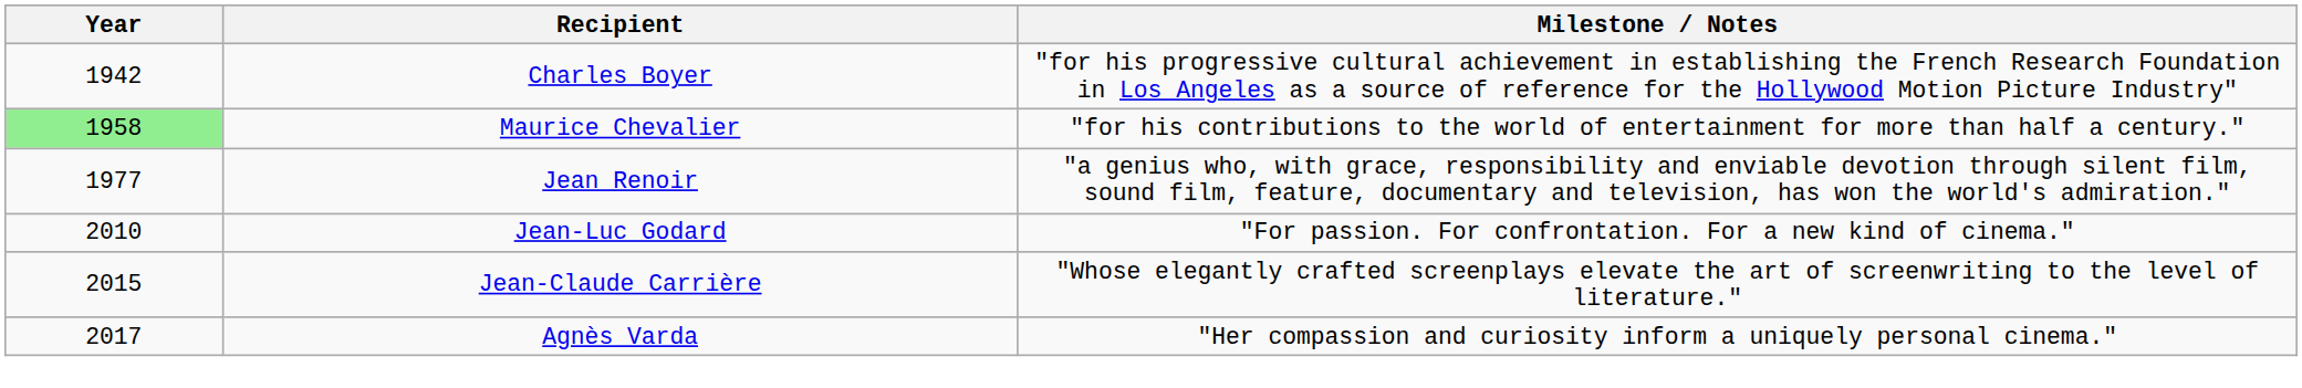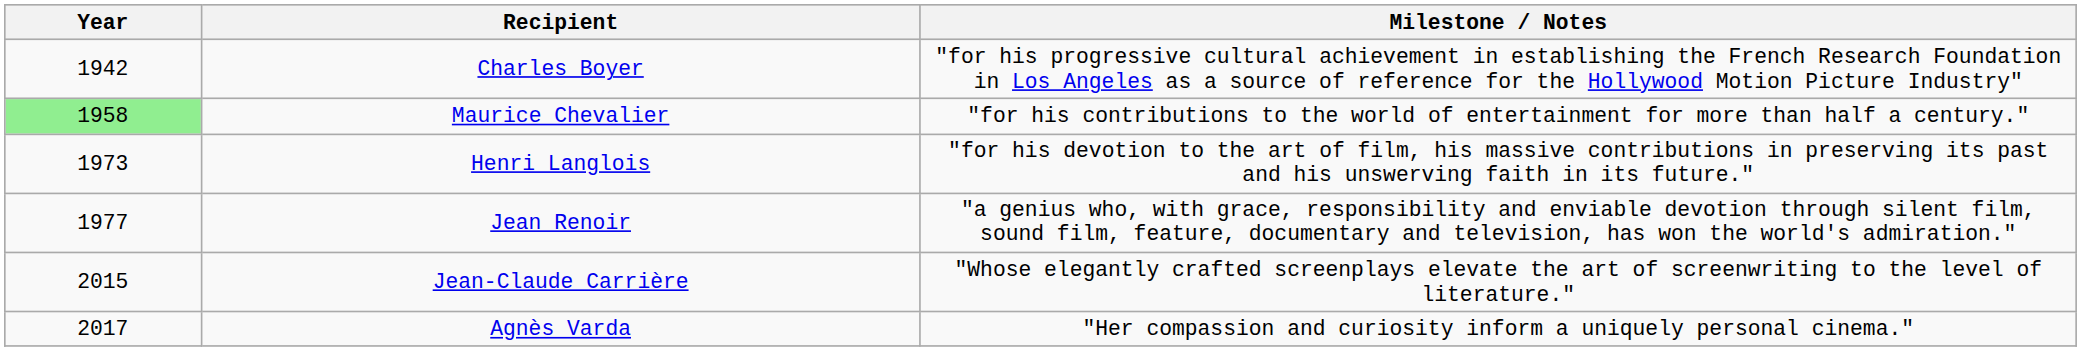 <table class="wikitable" style="text-align: center" width="100%" cellpadding="5">
 <tr>
 <th width="50">Year</th>
 <th width="200">Recipient</th>
 <th width="325">Milestone / Notes</th>
 </tr>
 <tr>
 <td>1942</td>
 <td><a href='#'>Charles Boyer</a></td>
 <td>"for his progressive cultural achievement in establishing the French Research Foundation in <a href='#'>Los Angeles</a> as a source of reference for the <a href='#'>Hollywood</a> Motion Picture Industry"</td>
 </tr>
 <tr>
 <td style="background: lightgreen;">1958</td>
 <td><a href='#'>Maurice Chevalier</a></td>
 <td>"for his contributions to the world of entertainment for more than half a century."</td>
 </tr>
 <tr>
+<td>1973</td>
+<td><a href='#'>Henri Langlois</a></td>
+<td>"for his devotion to the art of film, his massive contributions in preserving its past and his unswerving faith in its future."</td>
+</tr>
+<tr>
 <td>1977</td>
 <td><a href='#'>Jean Renoir</a></td>
 <td>"a genius who, with grace, responsibility and enviable devotion through silent film, sound film, feature, documentary and television, has won the world's admiration."</td>
-</tr>
-<tr>
-<td>2010</td>
-<td><a href='#'>Jean-Luc Godard</a></td>
-<td>"For passion. For confrontation. For a new kind of cinema."</td>
 </tr>
 <tr>
 <td>2015</td>
 <td><a href='#'>Jean-Claude Carrière</a></td>
 <td>"Whose elegantly crafted screenplays elevate the art of screenwriting to the level of literature."</td>
 </tr>
 <tr>
 <td>2017</td>
 <td><a href='#'>Agnès Varda</a></td>
 <td>"Her compassion and curiosity inform a uniquely personal cinema."</td>
 </tr>
 </table>
